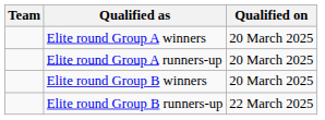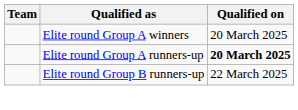 <table class="wikitable sortable">
 <tr>
 <th>Team</th>
 <th>Qualified as</th>
 <th>Qualified on</th>
 </tr>
 <tr>
 <td></td>
 <td><a href='#'>Elite round Group A</a> winners</td>
 <td>20 March 2025</td>
 </tr>
 <tr>
 <td></td>
 <td><a href='#'>Elite round Group A</a> runners-up</td>
-<td>20 March 2025</td>
-</tr>
-<tr>
-<td></td>
-<td><a href='#'>Elite round Group B</a> winners</td>
-<td>20 March 2025</td>
+<td><strong>20 March 2025</strong></td>
 </tr>
 <tr>
 <td></td>
 <td><a href='#'>Elite round Group B</a> runners-up</td>
 <td>22 March 2025</td>
 </tr>
 </table>
